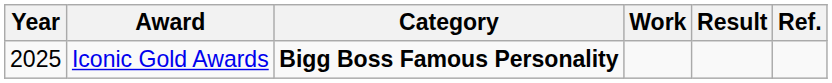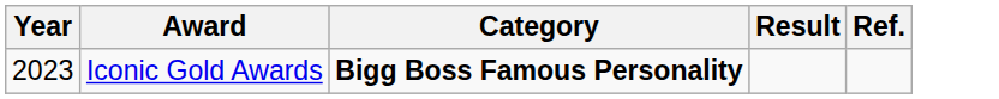 <table class="wikitable">
 <tr>
 <th>Year</th>
 <th>Award</th>
 <th>Category</th>
-<th>Work</th>
 <th>Result</th>
 <th>Ref.</th>
 </tr>
 <tr>
-<td>2025</td>
+<td>2023</td>
 <td><a href='#'>Iconic Gold Awards</a></td>
 <td><strong>Bigg Boss Famous Personality</strong></td>
 <td></td>
 <td></td>
-<td></td>
 </tr>
 </table>
